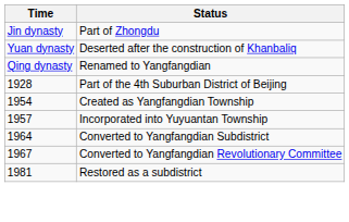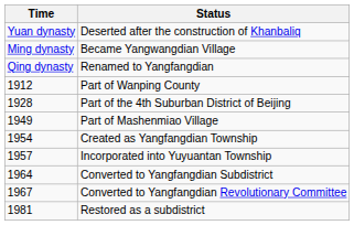 <table class="wikitable">
 <tr>
 <th>Time</th>
 <th>Status</th>
 </tr>
 <tr>
-<td><a href='#'>Jin dynasty</a></td>
-<td>Part of <a href='#'>Zhongdu</a></td>
+<td><a href='#'>Yuan dynasty</a></td>
+<td>Deserted after the construction of <a href='#'>Khanbaliq</a></td>
 </tr>
 <tr>
-<td><a href='#'>Yuan dynasty</a></td>
-<td>Deserted after the construction of <a href='#'>Khanbaliq</a></td>
+<td><a href='#'>Ming dynasty</a></td>
+<td>Became Yangwangdian Village</td>
 </tr>
 <tr>
 <td><a href='#'>Qing dynasty</a></td>
 <td>Renamed to Yangfangdian</td>
 </tr>
 <tr>
+<td>1912</td>
+<td>Part of Wanping County</td>
+</tr>
+<tr>
 <td>1928</td>
 <td>Part of the 4th Suburban District of Beijing</td>
+</tr>
+<tr>
+<td>1949</td>
+<td>Part of Mashenmiao Village</td>
 </tr>
 <tr>
 <td>1954</td>
 <td>Created as Yangfangdian Township</td>
 </tr>
 <tr>
 <td>1957</td>
 <td>Incorporated into Yuyuantan Township</td>
 </tr>
 <tr>
 <td>1964</td>
 <td>Converted to Yangfangdian Subdistrict</td>
 </tr>
 <tr>
 <td>1967</td>
 <td>Converted to Yangfangdian <a href='#'>Revolutionary Committee</a></td>
 </tr>
 <tr>
 <td>1981</td>
 <td>Restored as a subdistrict</td>
 </tr>
 </table>
